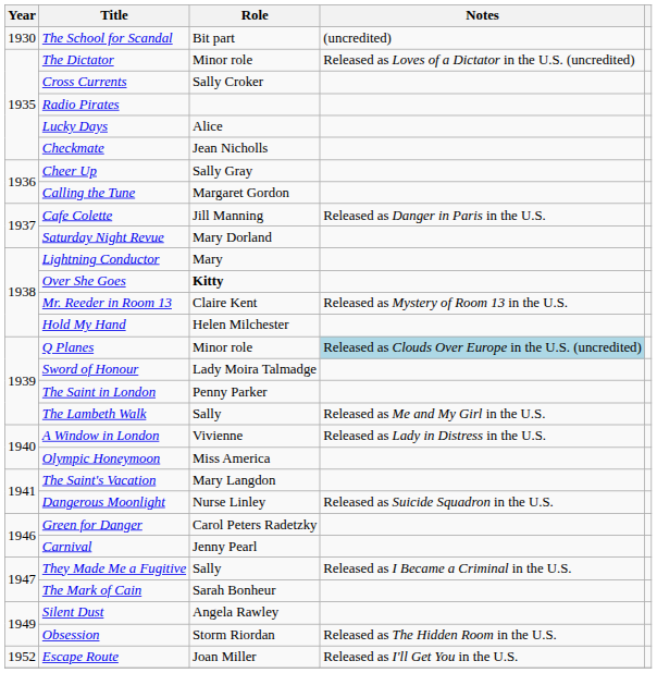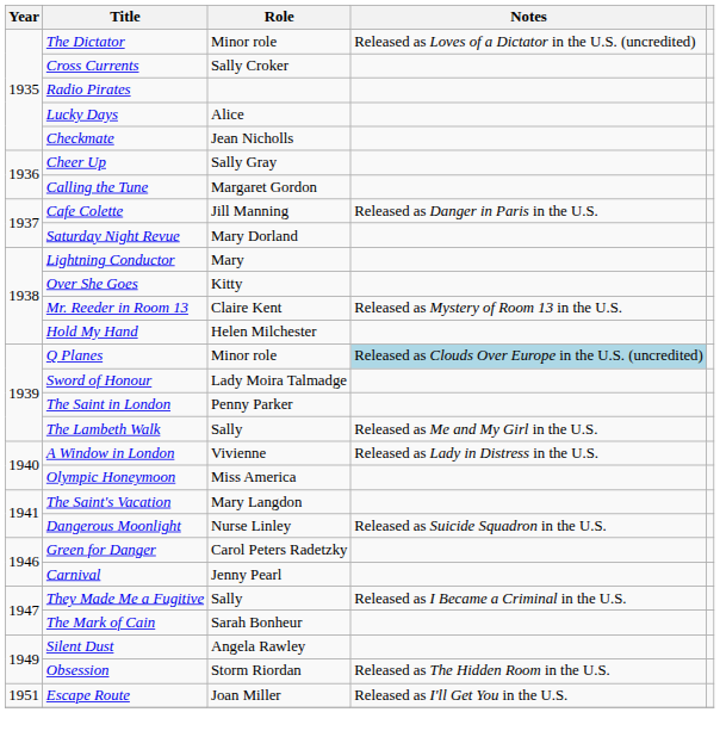 <table class="wikitable sortable">
 <tr>
 <th>Year</th>
 <th>Title</th>
 <th>Role</th>
 <th>Notes</th>
 <th></th>
-</tr>
-<tr>
-<td>1930</td>
-<td><em><a href='#'>The School for Scandal</a></em></td>
-<td>Bit part</td>
-<td>(uncredited)</td>
-<td></td>
 </tr>
 <tr>
 <td rowspan="5">1935</td>
 <td><em><a href='#'>The Dictator</a></em></td>
 <td>Minor role</td>
 <td>Released as <em>Loves of a Dictator</em> in the U.S. (uncredited)</td>
 <td></td>
 </tr>
 <tr>
 <td><em><a href='#'>Cross Currents</a></em></td>
 <td>Sally Croker</td>
 <td></td>
 <td></td>
 </tr>
 <tr>
 <td><em><a href='#'>Radio Pirates</a></em></td>
 <td></td>
 <td></td>
 <td></td>
 </tr>
 <tr>
 <td><em><a href='#'>Lucky Days</a></em></td>
 <td>Alice</td>
 <td></td>
 <td></td>
 </tr>
 <tr>
 <td><em><a href='#'>Checkmate</a></em></td>
 <td>Jean Nicholls</td>
 <td></td>
 <td></td>
 </tr>
 <tr>
 <td rowspan="2">1936</td>
 <td><em><a href='#'>Cheer Up</a></em></td>
 <td>Sally Gray</td>
 <td></td>
 <td></td>
 </tr>
 <tr>
 <td><em><a href='#'>Calling the Tune</a></em></td>
 <td>Margaret Gordon</td>
 <td></td>
 <td></td>
 </tr>
 <tr>
 <td rowspan="2">1937</td>
 <td><em><a href='#'>Cafe Colette</a></em></td>
 <td>Jill Manning</td>
 <td>Released as <em>Danger in Paris</em> in the U.S.</td>
 <td></td>
 </tr>
 <tr>
 <td><em><a href='#'>Saturday Night Revue</a></em></td>
 <td>Mary Dorland</td>
 <td></td>
 <td></td>
 </tr>
 <tr>
 <td rowspan="4">1938</td>
 <td><em><a href='#'>Lightning Conductor</a></em></td>
 <td>Mary</td>
 <td></td>
 <td></td>
 </tr>
 <tr>
 <td><em><a href='#'>Over She Goes</a></em></td>
-<td><strong>Kitty</strong></td>
+<td>Kitty</td>
 <td></td>
 <td></td>
 </tr>
 <tr>
 <td><em><a href='#'>Mr. Reeder in Room 13</a></em></td>
 <td>Claire Kent</td>
 <td>Released as <em>Mystery of Room 13</em> in the U.S.</td>
 <td></td>
 </tr>
 <tr>
 <td><em><a href='#'>Hold My Hand</a></em></td>
 <td>Helen Milchester</td>
 <td></td>
 <td></td>
 </tr>
 <tr>
 <td rowspan="4">1939</td>
 <td><em><a href='#'>Q Planes</a></em></td>
 <td>Minor role</td>
 <td style="background: lightblue;">Released as <em>Clouds Over Europe</em> in the U.S. (uncredited)</td>
 <td></td>
 </tr>
 <tr>
 <td><em><a href='#'>Sword of Honour</a></em></td>
 <td>Lady Moira Talmadge</td>
 <td></td>
 <td></td>
 </tr>
 <tr>
 <td><em><a href='#'>The Saint in London</a></em></td>
 <td>Penny Parker</td>
 <td></td>
 <td></td>
 </tr>
 <tr>
 <td><em><a href='#'>The Lambeth Walk</a></em></td>
 <td>Sally</td>
 <td>Released as <em>Me and My Girl</em> in the U.S.</td>
 <td></td>
 </tr>
 <tr>
 <td rowspan="2">1940</td>
 <td><em><a href='#'>A Window in London</a></em></td>
 <td>Vivienne</td>
 <td>Released as <em>Lady in Distress</em> in the U.S.</td>
 <td></td>
 </tr>
 <tr>
 <td><em><a href='#'>Olympic Honeymoon</a></em></td>
 <td>Miss America</td>
 <td></td>
 <td></td>
 </tr>
 <tr>
 <td rowspan="2">1941</td>
 <td><em><a href='#'>The Saint's Vacation</a></em></td>
 <td>Mary Langdon</td>
 <td></td>
 <td></td>
 </tr>
 <tr>
 <td><em><a href='#'>Dangerous Moonlight</a></em></td>
 <td>Nurse Linley</td>
 <td>Released as <em>Suicide Squadron</em> in the U.S.</td>
 <td></td>
 </tr>
 <tr>
 <td rowspan="2">1946</td>
 <td><em><a href='#'>Green for Danger</a></em></td>
 <td>Carol Peters Radetzky</td>
 <td></td>
 <td></td>
 </tr>
 <tr>
 <td><em><a href='#'>Carnival</a></em></td>
 <td>Jenny Pearl</td>
 <td></td>
 <td></td>
 </tr>
 <tr>
 <td rowspan="2">1947</td>
 <td><em><a href='#'>They Made Me a Fugitive</a></em></td>
 <td>Sally</td>
 <td>Released as <em>I Became a Criminal</em> in the U.S.</td>
 <td></td>
 </tr>
 <tr>
 <td><em><a href='#'>The Mark of Cain</a></em></td>
 <td>Sarah Bonheur</td>
 <td></td>
 <td></td>
 </tr>
 <tr>
 <td rowspan="2">1949</td>
 <td><em><a href='#'>Silent Dust</a></em></td>
 <td>Angela Rawley</td>
 <td></td>
 <td></td>
 </tr>
 <tr>
 <td><em><a href='#'>Obsession</a></em></td>
 <td>Storm Riordan</td>
 <td>Released as <em>The Hidden Room</em> in the U.S.</td>
 <td></td>
 </tr>
 <tr>
-<td>1952</td>
+<td>1951</td>
 <td><em><a href='#'>Escape Route</a></em></td>
 <td>Joan Miller</td>
 <td>Released as <em>I'll Get You</em> in the U.S.</td>
 <td></td>
 </tr>
 <tr>
 </tr>
 </table>
